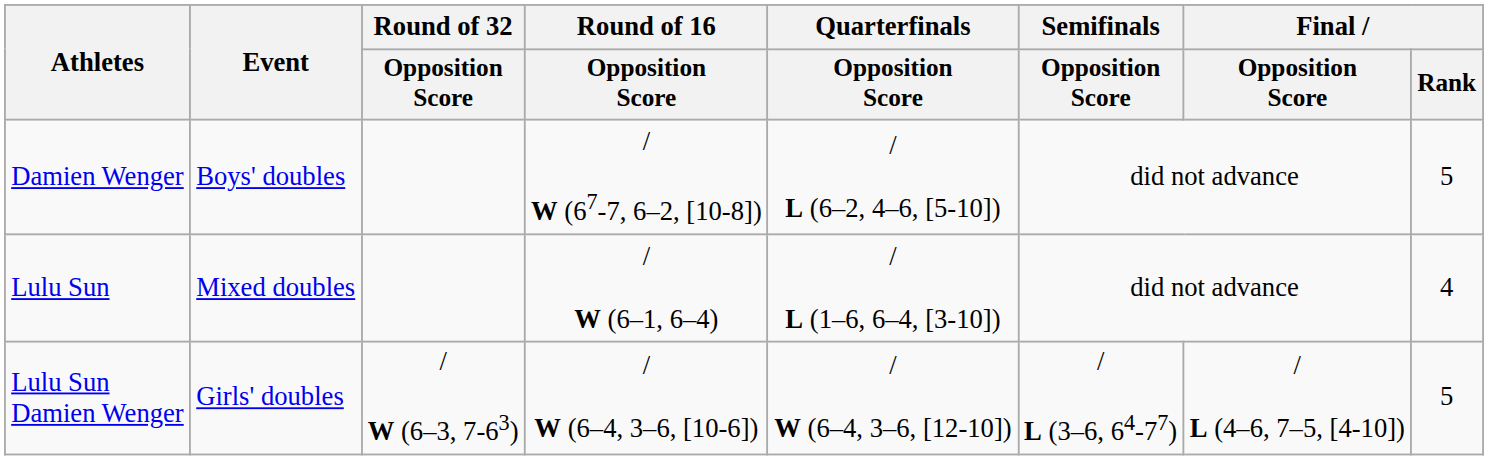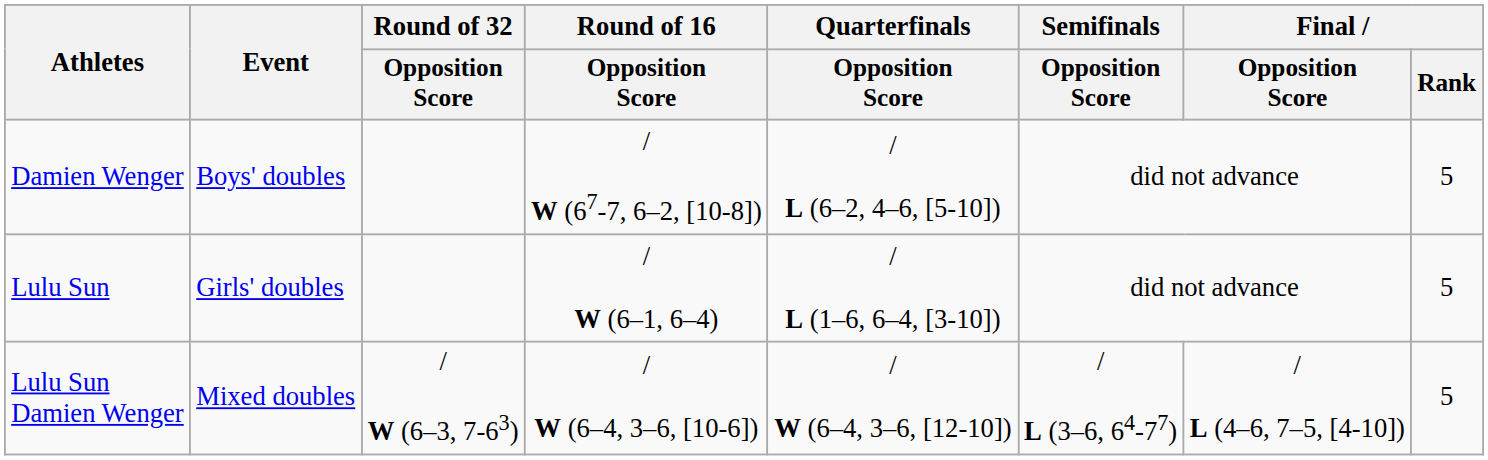 <table class=wikitable style="font-size:90%">
 <tr>
 <th rowspan=2>Athletes</th>
 <th rowspan=2>Event</th>
 <th>Round of 32</th>
 <th>Round of 16</th>
 <th>Quarterfinals</th>
 <th>Semifinals</th>
 <th colspan=2>Final / </th>
 </tr>
 <tr style="font-size:95%">
 <th>Opposition<br>Score</th>
 <th>Opposition<br>Score</th>
 <th>Opposition<br>Score</th>
 <th>Opposition<br>Score</th>
 <th>Opposition<br>Score</th>
 <th>Rank</th>
 </tr>
 <tr align=center>
 <td align=left><a href='#'>Damien Wenger</a><br></td>
 <td align=left><a href='#'>Boys' doubles</a></td>
 <td></td>
 <td> /<br><br><strong>W</strong> (6<sup>7</sup>-7, 6–2, [10-8])</td>
 <td> /<br><br><strong>L</strong> (6–2, 4–6, [5-10])</td>
 <td colspan=2>did not advance</td>
 <td>5</td>
 </tr>
 <tr align=center>
 <td align=left><a href='#'>Lulu Sun</a><br></td>
-<td align=left><a href='#'>Mixed doubles</a></td>
+<td align=left><a href='#'>Girls' doubles</a></td>
 <td></td>
 <td> /<br><br><strong>W</strong> (6–1, 6–4)</td>
 <td> /<br><br><strong>L</strong> (1–6, 6–4, [3-10])</td>
 <td colspan=2>did not advance</td>
-<td>4</td>
+<td>5</td>
 </tr>
 <tr align=center>
 <td align=left><a href='#'>Lulu Sun</a><br><a href='#'>Damien Wenger</a></td>
-<td align=left><a href='#'>Girls' doubles</a></td>
+<td align=left><a href='#'>Mixed doubles</a></td>
 <td> /<br><br><strong>W</strong> (6–3, 7-6<sup>3</sup>)</td>
 <td> /<br><br><strong>W</strong> (6–4, 3–6, [10-6])</td>
 <td> /<br><br><strong>W</strong> (6–4, 3–6, [12-10])</td>
 <td> /<br><br><strong>L</strong> (3–6, 6<sup>4</sup>-7<sup>7</sup>)</td>
 <td> /<br><br><strong>L</strong> (4–6, 7–5, [4-10])</td>
 <td>5</td>
 </tr>
 </table>
